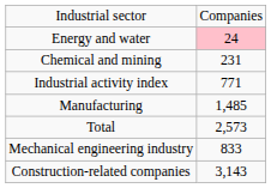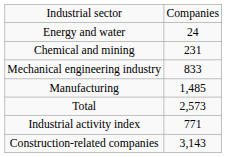 <table class="sortable wikitable" style="text-align:center; margin:auto;">
 <tr>
 <td>Industrial sector</td>
 <td>Companies</td>
 </tr>
 <tr>
 <td>Energy and water</td>
-<td style="background: pink;">24</td>
+<td>24</td>
 </tr>
 <tr>
 <td>Chemical and mining</td>
 <td>231</td>
 </tr>
 <tr>
-<td>Industrial activity index</td>
-<td>771</td>
+<td>Mechanical engineering industry</td>
+<td>833</td>
 </tr>
 <tr>
 <td>Manufacturing</td>
 <td>1,485</td>
 </tr>
 <tr>
 <td>Total</td>
 <td>2,573</td>
 </tr>
 <tr>
-<td>Mechanical engineering industry</td>
-<td>833</td>
+<td>Industrial activity index</td>
+<td>771</td>
 </tr>
 <tr>
 <td>Construction-related companies</td>
 <td>3,143</td>
 </tr>
 </table>
